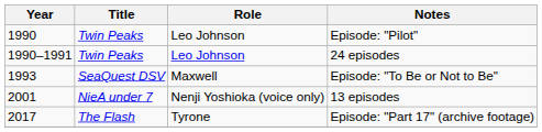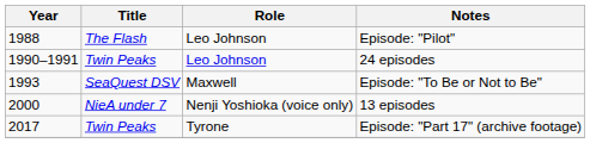 <table class = "wikitable sortable">
 <tr>
 <th>Year</th>
 <th>Title</th>
 <th>Role</th>
 <th class = "unsortable">Notes</th>
 </tr>
 <tr>
-<td>1990</td>
-<td><em><a href='#'>Twin Peaks</a></em></td>
+<td>1988</td>
+<td><em><a href='#'>The Flash</a></em></td>
 <td>Leo Johnson</td>
 <td>Episode: "Pilot"</td>
 </tr>
 <tr>
 <td>1990–1991</td>
 <td><em><a href='#'>Twin Peaks</a></em></td>
 <td><a href='#'>Leo Johnson</a></td>
 <td>24 episodes</td>
 </tr>
 <tr>
 <td>1993</td>
 <td><em><a href='#'>SeaQuest DSV</a></em></td>
 <td>Maxwell</td>
 <td>Episode: "To Be or Not to Be"</td>
 </tr>
 <tr>
-<td>2001</td>
+<td>2000</td>
 <td><em><a href='#'>NieA under 7</a></em></td>
 <td>Nenji Yoshioka (voice only)</td>
 <td>13 episodes</td>
 </tr>
 <tr>
 <td>2017</td>
-<td><em><a href='#'>The Flash</a></em></td>
+<td><em><a href='#'>Twin Peaks</a></em></td>
 <td>Tyrone</td>
 <td>Episode: "Part 17" (archive footage)</td>
 </tr>
 <tr>
 </tr>
 </table>
